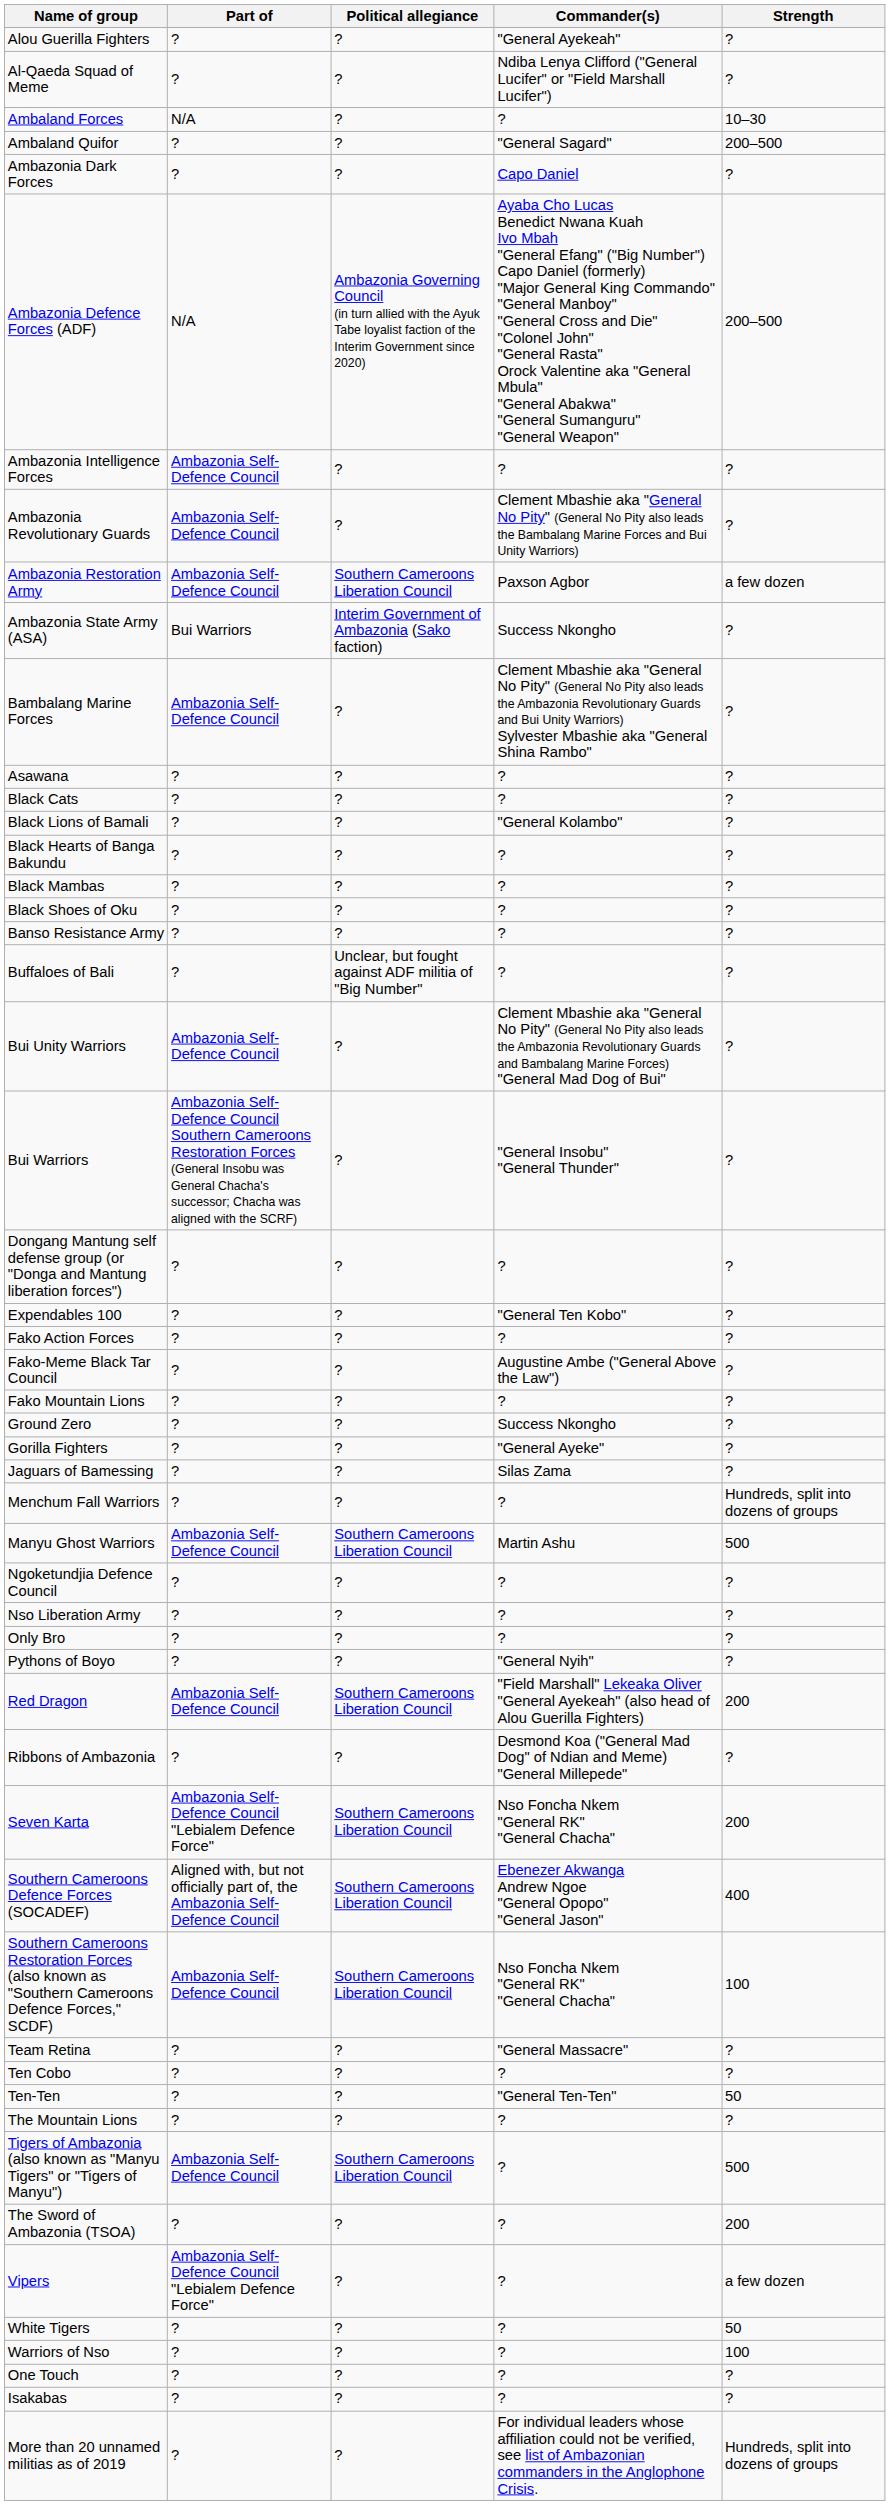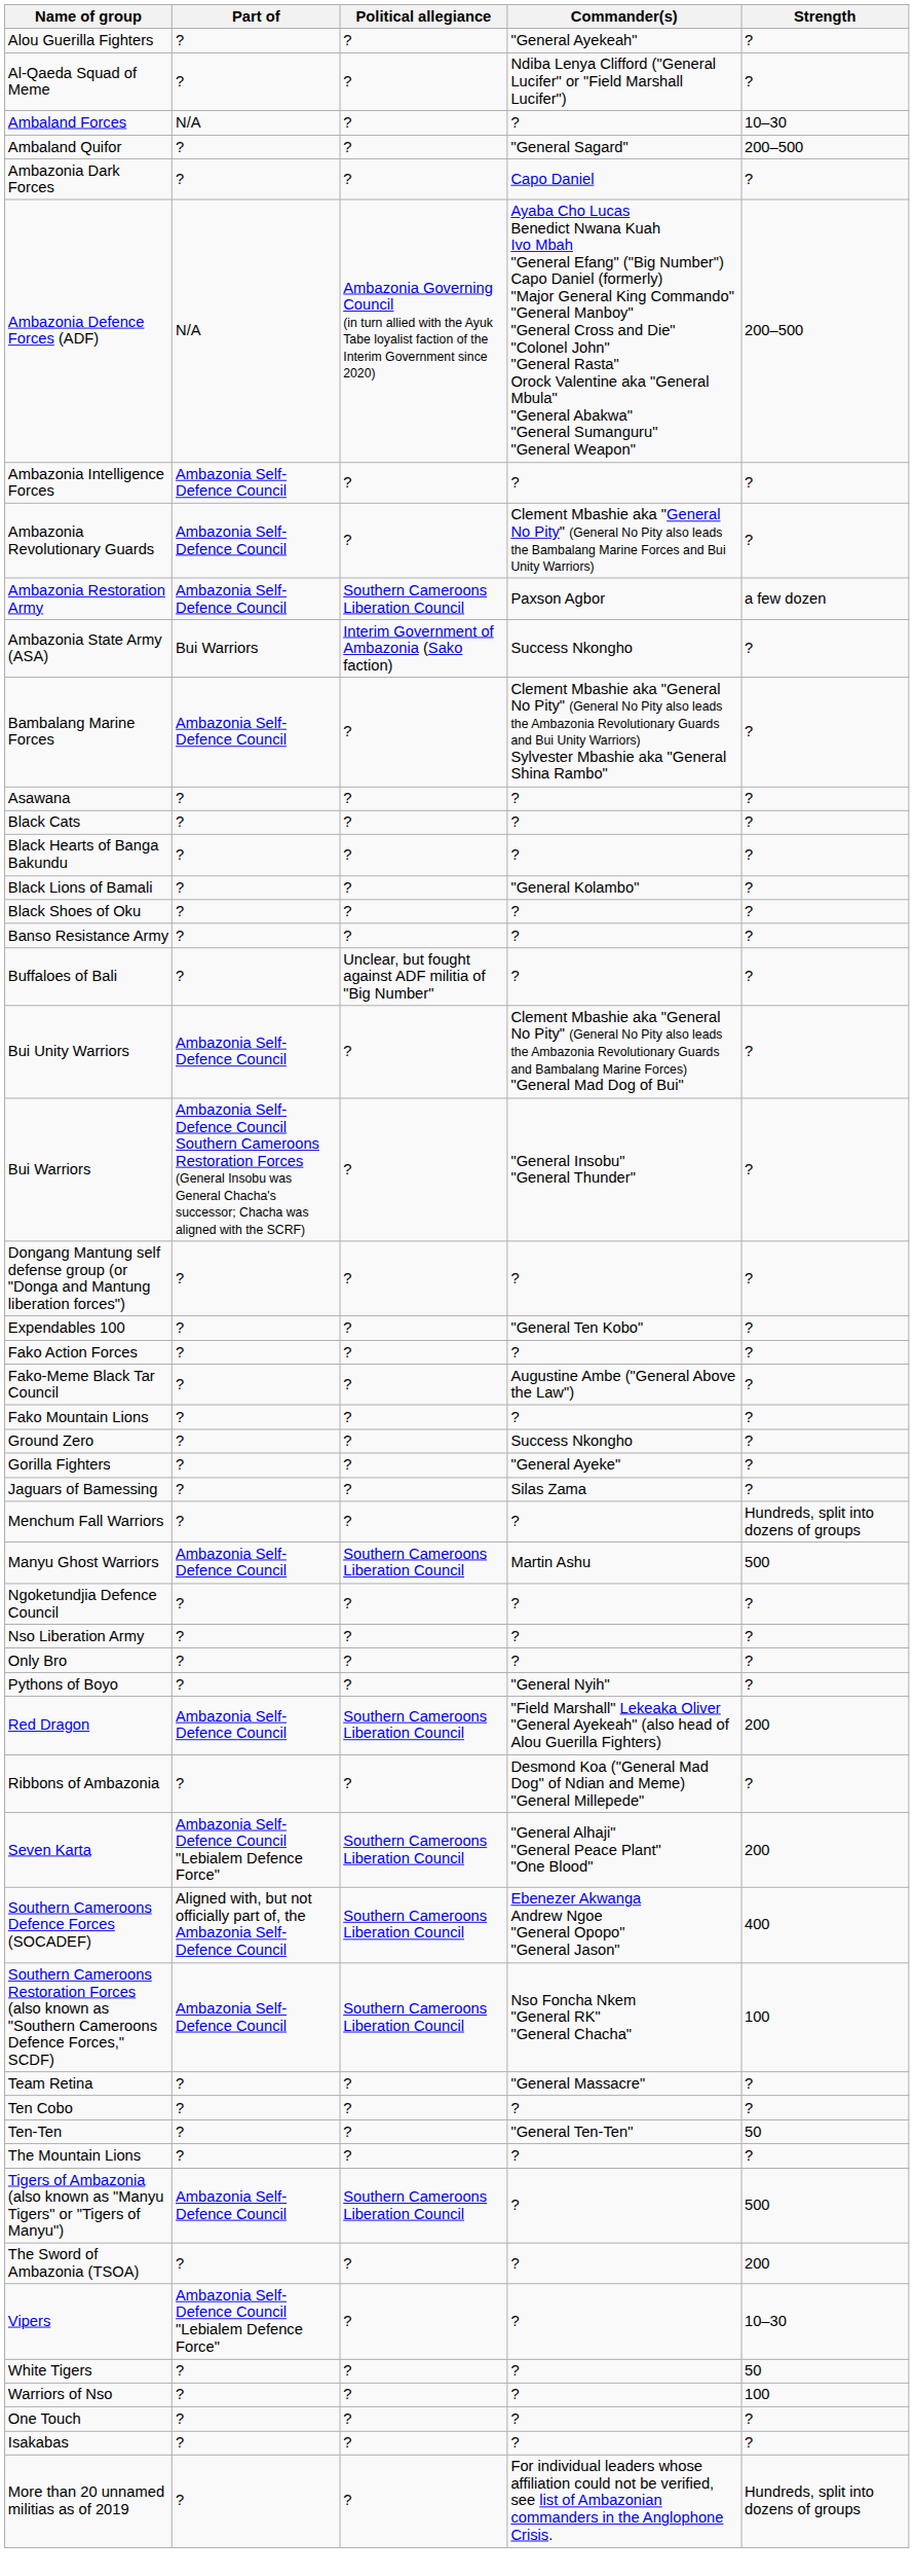 <table class="wikitable sortable" style="text-align:left">
 <tr>
 <th width=170px>Name of group</th>
 <th width=170px>Part of<br></th>
 <th width=170px>Political allegiance<br></th>
 <th width=240px>Commander(s)</th>
 <th width=170px>Strength</th>
 </tr>
 <tr>
 <td>Alou Guerilla Fighters</td>
 <td>?</td>
 <td>?</td>
 <td>"General Ayekeah"</td>
 <td>?</td>
 </tr>
 <tr>
 <td>Al-Qaeda Squad of Meme</td>
 <td>?</td>
 <td>?</td>
 <td>Ndiba Lenya Clifford ("General Lucifer" or "Field Marshall Lucifer")</td>
 <td>?</td>
 </tr>
 <tr>
 <td><a href='#'>Ambaland Forces</a></td>
 <td>N/A</td>
 <td>?</td>
 <td>?</td>
 <td>10–30 </td>
 </tr>
 <tr>
 <td>Ambaland Quifor</td>
 <td>?</td>
 <td>?</td>
 <td>"General Sagard"</td>
 <td>200–500 </td>
 </tr>
 <tr>
 <td>Ambazonia Dark Forces</td>
 <td>?</td>
 <td>?</td>
 <td><a href='#'>Capo Daniel</a></td>
 <td>?</td>
 </tr>
 <tr>
 <td><a href='#'>Ambazonia Defence Forces</a> (ADF)</td>
 <td>N/A</td>
 <td><a href='#'>Ambazonia Governing Council</a><br><small>(in turn allied with the Ayuk Tabe loyalist faction of the Interim Government since 2020)</small></td>
 <td><a href='#'>Ayaba Cho Lucas</a><br>Benedict Nwana Kuah<br><a href='#'>Ivo Mbah</a><br>"General Efang" ("Big Number")<br>Capo Daniel (formerly)<br>"Major General King Commando"<br>"General Manboy"<br>"General Cross and Die"<br>"Colonel John"<br>"General Rasta"<br>Orock Valentine aka "General Mbula"<br>"General Abakwa"<br>"General Sumanguru"<br>"General Weapon"</td>
 <td>200–500 </td>
 </tr>
 <tr>
 <td>Ambazonia Intelligence Forces</td>
 <td><a href='#'>Ambazonia Self-Defence Council</a></td>
 <td>?</td>
 <td>?</td>
 <td>?</td>
 </tr>
 <tr>
 <td>Ambazonia Revolutionary Guards</td>
 <td><a href='#'>Ambazonia Self-Defence Council</a></td>
 <td>?</td>
 <td>Clement Mbashie aka "<a href='#'>General No Pity</a>" <small>(General No Pity also leads the Bambalang Marine Forces and Bui Unity Warriors)</small></td>
 <td>?</td>
 </tr>
 <tr>
 <td><a href='#'>Ambazonia Restoration Army</a></td>
 <td><a href='#'>Ambazonia Self-Defence Council</a></td>
 <td><a href='#'>Southern Cameroons Liberation Council</a> </td>
 <td>Paxson Agbor</td>
 <td>a few dozen </td>
 </tr>
 <tr>
 <td>Ambazonia State Army (ASA)</td>
 <td>Bui Warriors</td>
 <td><a href='#'>Interim Government of Ambazonia</a> (<a href='#'>Sako</a> faction)</td>
 <td>Success Nkongho</td>
 <td>?</td>
 </tr>
 <tr>
 <td>Bambalang Marine Forces</td>
 <td><a href='#'>Ambazonia Self-Defence Council</a></td>
 <td>?</td>
 <td>Clement Mbashie aka "General No Pity" <small>(General No Pity also leads the Ambazonia Revolutionary Guards and Bui Unity Warriors)</small><br>Sylvester Mbashie aka "General Shina Rambo"</td>
 <td>?</td>
 </tr>
 <tr>
 <td>Asawana</td>
 <td>?</td>
 <td>?</td>
 <td>?</td>
 <td>?</td>
 </tr>
 <tr>
 <td>Black Cats</td>
 <td>?</td>
 <td>?</td>
 <td>?</td>
 <td>?</td>
 </tr>
 <tr>
-<td>Black Lions of Bamali</td>
-<td>?</td>
-<td>?</td>
-<td>"General Kolambo"</td>
-<td>?</td>
-</tr>
-<tr>
 <td>Black Hearts of Banga Bakundu</td>
 <td>?</td>
 <td>?</td>
 <td>?</td>
 <td>?</td>
 </tr>
 <tr>
-<td>Black Mambas</td>
+<td>Black Lions of Bamali</td>
 <td>?</td>
 <td>?</td>
-<td>?</td>
+<td>"General Kolambo"</td>
 <td>?</td>
 </tr>
 <tr>
 <td>Black Shoes of Oku</td>
 <td>?</td>
 <td>?</td>
 <td>?</td>
 <td>?</td>
 </tr>
 <tr>
 <td>Banso Resistance Army</td>
 <td>?</td>
 <td>?</td>
 <td>?</td>
 <td>?</td>
 </tr>
 <tr>
 <td>Buffaloes of Bali</td>
 <td>?</td>
 <td>Unclear, but fought against ADF militia of "Big Number"</td>
 <td>?</td>
 <td>?</td>
 </tr>
 <tr>
 <td>Bui Unity Warriors</td>
 <td><a href='#'>Ambazonia Self-Defence Council</a></td>
 <td>?</td>
 <td>Clement Mbashie aka "General No Pity" <small>(General No Pity also leads the Ambazonia Revolutionary Guards and Bambalang Marine Forces)</small><br>"General Mad Dog of Bui"</td>
 <td>?</td>
 </tr>
 <tr>
 <td>Bui Warriors</td>
 <td><a href='#'>Ambazonia Self-Defence Council</a><br><a href='#'>Southern Cameroons Restoration Forces</a> <small>(General Insobu was General Chacha's successor; Chacha was aligned with the SCRF)</small></td>
 <td>?</td>
 <td>"General Insobu"<br>"General Thunder"</td>
 <td>?</td>
 </tr>
 <tr>
 <td>Dongang Mantung self defense group (or "Donga and Mantung liberation forces")</td>
 <td>?</td>
 <td>?</td>
 <td>?</td>
 <td>?</td>
 </tr>
 <tr>
 <td>Expendables 100</td>
 <td>?</td>
 <td>?</td>
 <td>"General Ten Kobo"</td>
 <td>?</td>
 </tr>
 <tr>
 <td>Fako Action Forces</td>
 <td>?</td>
 <td>?</td>
 <td>?</td>
 <td>?</td>
 </tr>
 <tr>
 <td>Fako-Meme Black Tar Council</td>
 <td>?</td>
 <td>?</td>
 <td>Augustine Ambe ("General Above the Law")</td>
 <td>?</td>
 </tr>
 <tr>
 <td>Fako Mountain Lions</td>
 <td>?</td>
 <td>?</td>
 <td>?</td>
 <td>?</td>
 </tr>
 <tr>
 <td>Ground Zero</td>
 <td>?</td>
 <td>?</td>
 <td>Success Nkongho</td>
 <td>?</td>
 </tr>
 <tr>
 <td>Gorilla Fighters</td>
 <td>?</td>
 <td>?</td>
 <td>"General Ayeke"</td>
 <td>?</td>
 </tr>
 <tr>
 <td>Jaguars of Bamessing</td>
 <td>?</td>
 <td>?</td>
 <td>Silas Zama</td>
 <td>?</td>
 </tr>
 <tr>
 <td>Menchum Fall Warriors</td>
 <td>?</td>
 <td>?</td>
 <td>?</td>
 <td>Hundreds, split into dozens of groups </td>
 </tr>
 <tr>
 <td>Manyu Ghost Warriors</td>
 <td><a href='#'>Ambazonia Self-Defence Council</a></td>
 <td><a href='#'>Southern Cameroons Liberation Council</a> </td>
 <td>Martin Ashu</td>
 <td>500 </td>
 </tr>
 <tr>
 <td>Ngoketundjia Defence Council</td>
 <td>?</td>
 <td>?</td>
 <td>?</td>
 <td>?</td>
 </tr>
 <tr>
 <td>Nso Liberation Army</td>
 <td>?</td>
 <td>?</td>
 <td>?</td>
 <td>?</td>
 </tr>
 <tr>
 <td>Only Bro</td>
 <td>?</td>
 <td>?</td>
 <td>?</td>
 <td>?</td>
 </tr>
 <tr>
 <td>Pythons of Boyo</td>
 <td>?</td>
 <td>?</td>
 <td>"General Nyih"</td>
 <td>?</td>
 </tr>
 <tr>
 <td><a href='#'>Red Dragon</a></td>
 <td><a href='#'>Ambazonia Self-Defence Council</a></td>
 <td><a href='#'>Southern Cameroons Liberation Council</a> </td>
 <td>"Field Marshall" <a href='#'>Lekeaka Oliver</a><br>"General Ayekeah" (also head of Alou Guerilla Fighters)</td>
 <td>200 </td>
 </tr>
 <tr>
 <td>Ribbons of Ambazonia</td>
 <td>?</td>
 <td>?</td>
 <td>Desmond Koa ("General Mad Dog" of Ndian and Meme)<br>"General Millepede"</td>
 <td>?</td>
 </tr>
 <tr>
 <td><a href='#'>Seven Karta</a></td>
 <td><a href='#'>Ambazonia Self-Defence Council</a><br>"Lebialem Defence Force"</td>
 <td><a href='#'>Southern Cameroons Liberation Council</a> </td>
-<td>Nso Foncha Nkem<br>"General RK"<br>"General Chacha"</td>
+<td>"General Alhaji"<br>"General Peace Plant"<br>"One Blood"</td>
 <td>200 </td>
 </tr>
 <tr>
 <td><a href='#'>Southern Cameroons Defence Forces</a> (SOCADEF)</td>
 <td>Aligned with, but not officially part of, the <a href='#'>Ambazonia Self-Defence Council</a></td>
 <td><a href='#'>Southern Cameroons Liberation Council</a> </td>
 <td><a href='#'>Ebenezer Akwanga</a><br>Andrew Ngoe<br>"General Opopo"<br>"General Jason"</td>
 <td>400 </td>
 </tr>
 <tr>
 <td><a href='#'>Southern Cameroons Restoration Forces</a> (also known as "Southern Cameroons Defence Forces," SCDF)</td>
 <td><a href='#'>Ambazonia Self-Defence Council</a></td>
 <td><a href='#'>Southern Cameroons Liberation Council</a> </td>
 <td>Nso Foncha Nkem<br>"General RK"<br>"General Chacha"</td>
 <td>100 </td>
 </tr>
 <tr>
 <td>Team Retina</td>
 <td>?</td>
 <td>?</td>
 <td>"General Massacre"</td>
 <td>?</td>
 </tr>
 <tr>
 <td>Ten Cobo</td>
 <td>?</td>
 <td>?</td>
 <td>?</td>
 <td>?</td>
 </tr>
 <tr>
 <td>Ten-Ten</td>
 <td>?</td>
 <td>?</td>
 <td>"General Ten-Ten"</td>
 <td>50 </td>
 </tr>
 <tr>
 <td>The Mountain Lions</td>
 <td>?</td>
 <td>?</td>
 <td>?</td>
 <td>?</td>
 </tr>
 <tr>
 <td><a href='#'>Tigers of Ambazonia</a> (also known as "Manyu Tigers" or "Tigers of Manyu")</td>
 <td><a href='#'>Ambazonia Self-Defence Council</a></td>
 <td><a href='#'>Southern Cameroons Liberation Council</a> </td>
 <td>?</td>
 <td> 500 </td>
 </tr>
 <tr>
 <td>The Sword of Ambazonia (TSOA)</td>
 <td>?</td>
 <td>?</td>
 <td>?</td>
 <td>200 </td>
 </tr>
 <tr>
 <td><a href='#'>Vipers</a></td>
 <td><a href='#'>Ambazonia Self-Defence Council</a><br>"Lebialem Defence Force"</td>
 <td>?</td>
 <td>?</td>
-<td>a few dozen </td>
+<td>10–30 </td>
 </tr>
 <tr>
 <td>White Tigers</td>
 <td>?</td>
 <td>?</td>
 <td>?</td>
 <td>50 </td>
 </tr>
 <tr>
 <td>Warriors of Nso</td>
 <td>?</td>
 <td>?</td>
 <td>?</td>
 <td>100 </td>
 </tr>
 <tr>
 <td>One Touch</td>
 <td>?</td>
 <td>?</td>
 <td>?</td>
 <td>?</td>
 </tr>
 <tr>
 <td>Isakabas</td>
 <td>?</td>
 <td>?</td>
 <td>?</td>
 <td>?</td>
 </tr>
 <tr>
 <td>More than 20 unnamed militias as of 2019</td>
 <td>?</td>
 <td>?</td>
 <td>For individual leaders whose affiliation could not be verified, see <a href='#'>list of Ambazonian commanders in the Anglophone Crisis</a>.</td>
 <td>Hundreds, split into dozens of groups </td>
 </tr>
 </table>
